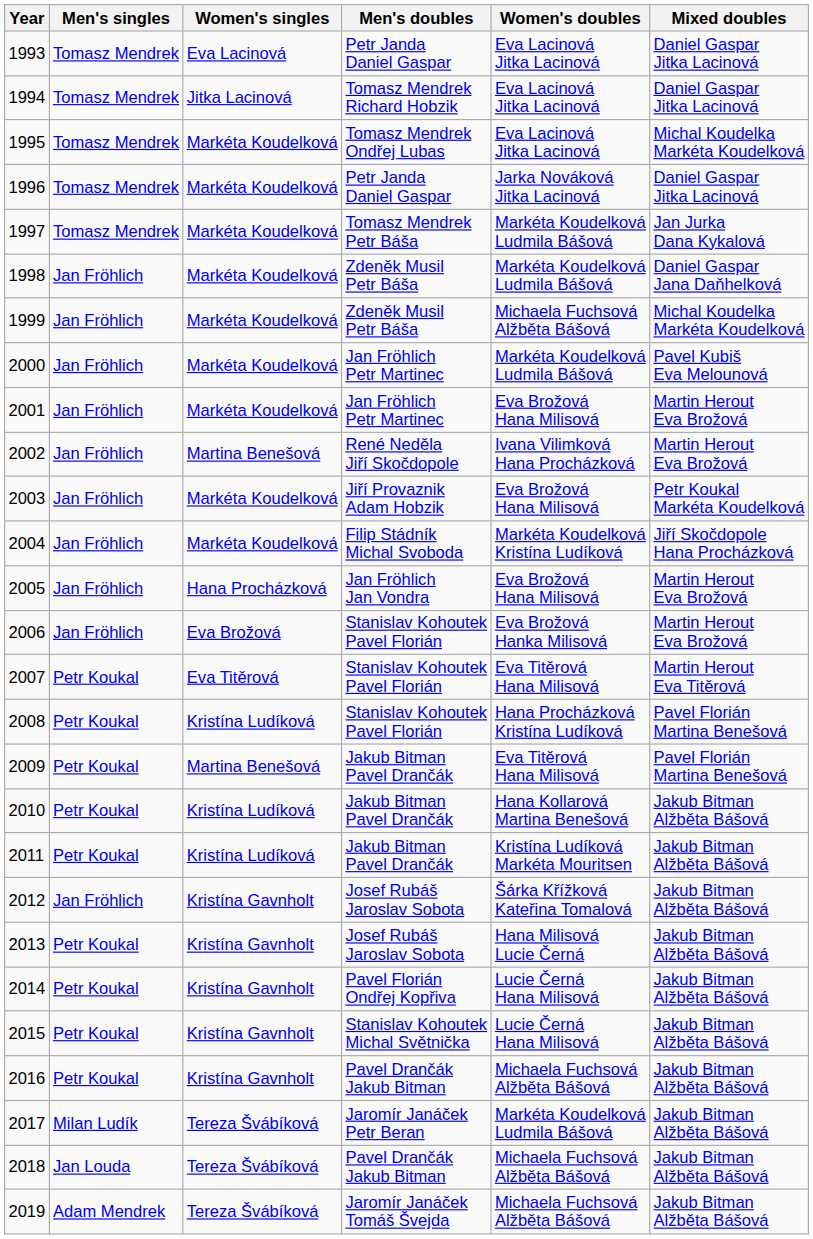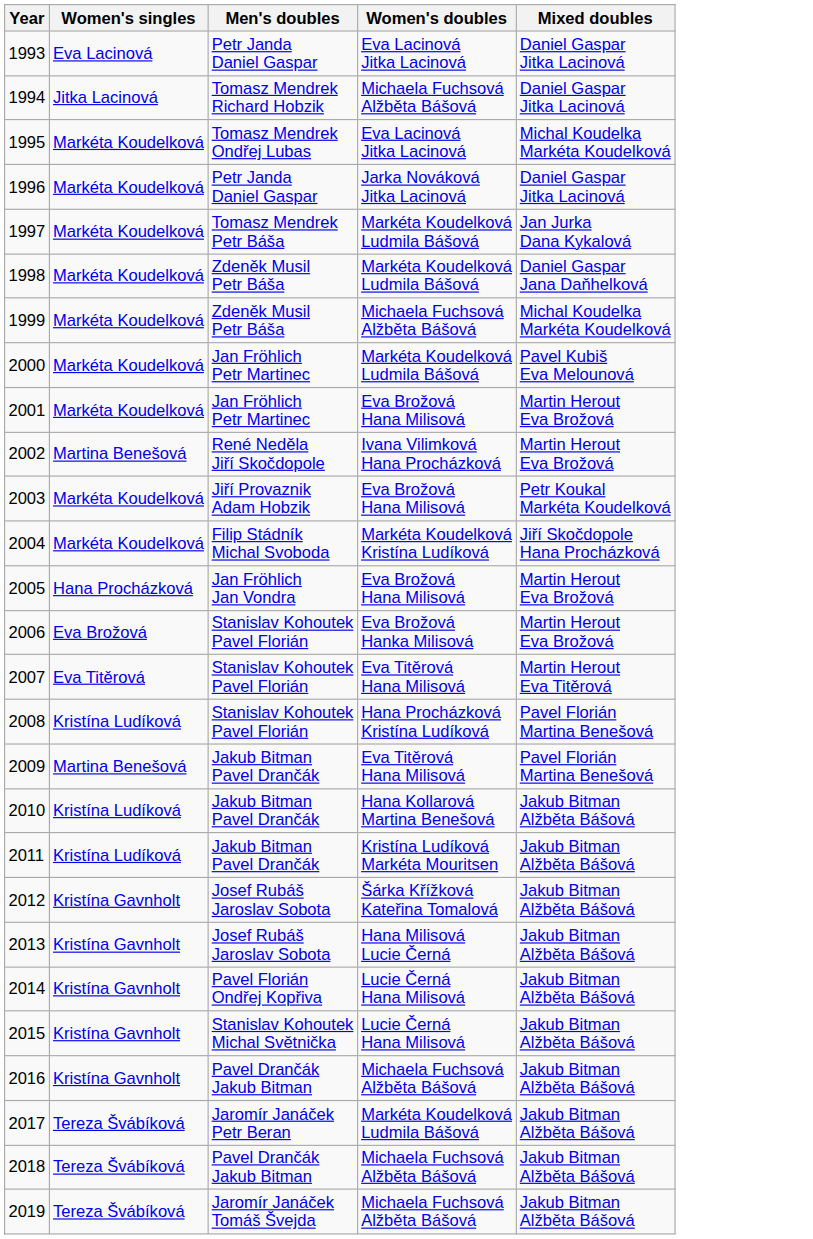 <table class=wikitable style="font-size:90%;">
 <tr>
 <th>Year</th>
-<th>Men's singles</th>
 <th>Women's singles</th>
 <th>Men's doubles</th>
 <th>Women's doubles</th>
 <th>Mixed doubles</th>
 </tr>
 <tr>
 <td>1993</td>
-<td><a href='#'>Tomasz Mendrek</a></td>
 <td><a href='#'>Eva Lacinová</a></td>
 <td><a href='#'>Petr Janda</a><br><a href='#'>Daniel Gaspar</a></td>
 <td><a href='#'>Eva Lacinová</a><br><a href='#'>Jitka Lacinová</a></td>
 <td><a href='#'>Daniel Gaspar</a><br><a href='#'>Jitka Lacinová</a></td>
 </tr>
 <tr>
 <td>1994</td>
-<td><a href='#'>Tomasz Mendrek</a></td>
 <td><a href='#'>Jitka Lacinová</a></td>
 <td><a href='#'>Tomasz Mendrek</a><br><a href='#'>Richard Hobzik</a></td>
-<td><a href='#'>Eva Lacinová</a><br><a href='#'>Jitka Lacinová</a></td>
+<td><a href='#'>Michaela Fuchsová</a><br><a href='#'>Alžběta Bášová</a></td>
 <td><a href='#'>Daniel Gaspar</a><br><a href='#'>Jitka Lacinová</a></td>
 </tr>
 <tr>
 <td>1995</td>
-<td><a href='#'>Tomasz Mendrek</a></td>
 <td><a href='#'>Markéta Koudelková</a></td>
 <td><a href='#'>Tomasz Mendrek</a><br><a href='#'>Ondřej Lubas</a></td>
 <td><a href='#'>Eva Lacinová</a><br><a href='#'>Jitka Lacinová</a></td>
 <td><a href='#'>Michal Koudelka</a><br><a href='#'>Markéta Koudelková</a></td>
 </tr>
 <tr>
 <td>1996</td>
-<td><a href='#'>Tomasz Mendrek</a></td>
 <td><a href='#'>Markéta Koudelková</a></td>
 <td><a href='#'>Petr Janda</a><br><a href='#'>Daniel Gaspar</a></td>
 <td><a href='#'>Jarka Nováková</a><br><a href='#'>Jitka Lacinová</a></td>
 <td><a href='#'>Daniel Gaspar</a><br><a href='#'>Jitka Lacinová</a></td>
 </tr>
 <tr>
 <td>1997</td>
-<td><a href='#'>Tomasz Mendrek</a></td>
 <td><a href='#'>Markéta Koudelková</a></td>
 <td><a href='#'>Tomasz Mendrek</a><br><a href='#'>Petr Báša</a></td>
 <td><a href='#'>Markéta Koudelková</a><br><a href='#'>Ludmila Bášová</a></td>
 <td><a href='#'>Jan Jurka</a><br><a href='#'>Dana Kykalová</a></td>
 </tr>
 <tr>
 <td>1998</td>
-<td><a href='#'>Jan Fröhlich</a></td>
 <td><a href='#'>Markéta Koudelková</a></td>
 <td><a href='#'>Zdeněk Musil</a><br><a href='#'>Petr Báša</a></td>
 <td><a href='#'>Markéta Koudelková</a><br><a href='#'>Ludmila Bášová</a></td>
 <td><a href='#'>Daniel Gaspar</a><br><a href='#'>Jana Daňhelková</a></td>
 </tr>
 <tr>
 <td>1999</td>
-<td><a href='#'>Jan Fröhlich</a></td>
 <td><a href='#'>Markéta Koudelková</a></td>
 <td><a href='#'>Zdeněk Musil</a><br><a href='#'>Petr Báša</a></td>
 <td><a href='#'>Michaela Fuchsová</a><br><a href='#'>Alžběta Bášová</a></td>
 <td><a href='#'>Michal Koudelka</a><br><a href='#'>Markéta Koudelková</a></td>
 </tr>
 <tr>
 <td>2000</td>
-<td><a href='#'>Jan Fröhlich</a></td>
 <td><a href='#'>Markéta Koudelková</a></td>
 <td><a href='#'>Jan Fröhlich</a><br><a href='#'>Petr Martinec</a></td>
 <td><a href='#'>Markéta Koudelková</a><br><a href='#'>Ludmila Bášová</a></td>
 <td><a href='#'>Pavel Kubiš</a><br><a href='#'>Eva Melounová</a></td>
 </tr>
 <tr>
 <td>2001</td>
-<td><a href='#'>Jan Fröhlich</a></td>
 <td><a href='#'>Markéta Koudelková</a></td>
 <td><a href='#'>Jan Fröhlich</a><br><a href='#'>Petr Martinec</a></td>
 <td><a href='#'>Eva Brožová</a><br><a href='#'>Hana Milisová</a></td>
 <td><a href='#'>Martin Herout</a><br><a href='#'>Eva Brožová</a></td>
 </tr>
 <tr>
 <td>2002</td>
-<td><a href='#'>Jan Fröhlich</a></td>
 <td><a href='#'>Martina Benešová</a></td>
 <td><a href='#'>René Neděla</a><br><a href='#'>Jiří Skočdopole</a></td>
 <td><a href='#'>Ivana Vilimková</a><br><a href='#'>Hana Procházková</a></td>
 <td><a href='#'>Martin Herout</a><br><a href='#'>Eva Brožová</a></td>
 </tr>
 <tr>
 <td>2003</td>
-<td><a href='#'>Jan Fröhlich</a></td>
 <td><a href='#'>Markéta Koudelková</a></td>
 <td><a href='#'>Jiří Provaznik</a><br><a href='#'>Adam Hobzik</a></td>
 <td><a href='#'>Eva Brožová</a><br><a href='#'>Hana Milisová</a></td>
 <td><a href='#'>Petr Koukal</a><br><a href='#'>Markéta Koudelková</a></td>
 </tr>
 <tr>
 <td>2004</td>
-<td><a href='#'>Jan Fröhlich</a></td>
 <td><a href='#'>Markéta Koudelková</a></td>
 <td><a href='#'>Filip Stádník</a><br><a href='#'>Michal Svoboda</a></td>
 <td><a href='#'>Markéta Koudelková</a><br><a href='#'>Kristína Ludíková</a></td>
 <td><a href='#'>Jiří Skočdopole</a><br><a href='#'>Hana Procházková</a></td>
 </tr>
 <tr>
 <td>2005</td>
-<td><a href='#'>Jan Fröhlich</a></td>
 <td><a href='#'>Hana Procházková</a></td>
 <td><a href='#'>Jan Fröhlich</a><br><a href='#'>Jan Vondra</a></td>
 <td><a href='#'>Eva Brožová</a><br><a href='#'>Hana Milisová</a></td>
 <td><a href='#'>Martin Herout</a><br><a href='#'>Eva Brožová</a></td>
 </tr>
 <tr>
 <td>2006</td>
-<td><a href='#'>Jan Fröhlich</a></td>
 <td><a href='#'>Eva Brožová</a></td>
 <td><a href='#'>Stanislav Kohoutek</a><br><a href='#'>Pavel Florián</a></td>
 <td><a href='#'>Eva Brožová</a><br><a href='#'>Hanka Milisová</a></td>
 <td><a href='#'>Martin Herout</a><br><a href='#'>Eva Brožová</a></td>
 </tr>
 <tr>
 <td>2007</td>
-<td><a href='#'>Petr Koukal</a></td>
 <td><a href='#'>Eva Titěrová</a></td>
 <td><a href='#'>Stanislav Kohoutek</a><br><a href='#'>Pavel Florián</a></td>
 <td><a href='#'>Eva Titěrová</a><br><a href='#'>Hana Milisová</a></td>
 <td><a href='#'>Martin Herout</a><br><a href='#'>Eva Titěrová</a></td>
 </tr>
 <tr>
 <td>2008</td>
-<td><a href='#'>Petr Koukal</a></td>
 <td><a href='#'>Kristína Ludíková</a></td>
 <td><a href='#'>Stanislav Kohoutek</a><br><a href='#'>Pavel Florián</a></td>
 <td><a href='#'>Hana Procházková</a><br><a href='#'>Kristína Ludíková</a></td>
 <td><a href='#'>Pavel Florián</a><br><a href='#'>Martina Benešová</a></td>
 </tr>
 <tr>
 <td>2009</td>
-<td><a href='#'>Petr Koukal</a></td>
 <td><a href='#'>Martina Benešová</a></td>
 <td><a href='#'>Jakub Bitman</a><br><a href='#'>Pavel Drančák</a></td>
 <td><a href='#'>Eva Titěrová</a><br><a href='#'>Hana Milisová</a></td>
 <td><a href='#'>Pavel Florián</a><br><a href='#'>Martina Benešová</a></td>
 </tr>
 <tr>
 <td>2010</td>
-<td><a href='#'>Petr Koukal</a></td>
 <td><a href='#'>Kristína Ludíková</a></td>
 <td><a href='#'>Jakub Bitman</a><br><a href='#'>Pavel Drančák</a></td>
 <td><a href='#'>Hana Kollarová</a><br><a href='#'>Martina Benešová</a></td>
 <td><a href='#'>Jakub Bitman</a><br><a href='#'>Alžběta Bášová</a></td>
 </tr>
 <tr>
 <td>2011</td>
-<td><a href='#'>Petr Koukal</a></td>
 <td><a href='#'>Kristína Ludíková</a></td>
 <td><a href='#'>Jakub Bitman</a><br><a href='#'>Pavel Drančák</a></td>
 <td><a href='#'>Kristína Ludíková</a><br><a href='#'>Markéta Mouritsen</a></td>
 <td><a href='#'>Jakub Bitman</a><br><a href='#'>Alžběta Bášová</a></td>
 </tr>
 <tr>
 <td>2012</td>
-<td><a href='#'>Jan Fröhlich</a></td>
 <td><a href='#'>Kristína Gavnholt</a></td>
 <td><a href='#'>Josef Rubáš</a><br><a href='#'>Jaroslav Sobota</a></td>
 <td><a href='#'>Šárka Křížková</a><br><a href='#'>Kateřina Tomalová</a></td>
 <td><a href='#'>Jakub Bitman</a><br><a href='#'>Alžběta Bášová</a></td>
 </tr>
 <tr>
 <td>2013</td>
-<td><a href='#'>Petr Koukal</a></td>
 <td><a href='#'>Kristína Gavnholt</a></td>
 <td><a href='#'>Josef Rubáš</a><br><a href='#'>Jaroslav Sobota</a></td>
 <td><a href='#'>Hana Milisová</a><br><a href='#'>Lucie Černá</a></td>
 <td><a href='#'>Jakub Bitman</a><br><a href='#'>Alžběta Bášová</a></td>
 </tr>
 <tr>
 <td>2014</td>
-<td><a href='#'>Petr Koukal</a></td>
 <td><a href='#'>Kristína Gavnholt</a></td>
 <td><a href='#'>Pavel Florián</a><br><a href='#'>Ondřej Kopřiva</a></td>
 <td><a href='#'>Lucie Černá</a><br><a href='#'>Hana Milisová</a></td>
 <td><a href='#'>Jakub Bitman</a><br><a href='#'>Alžběta Bášová</a></td>
 </tr>
 <tr>
 <td>2015</td>
-<td><a href='#'>Petr Koukal</a></td>
 <td><a href='#'>Kristína Gavnholt</a></td>
 <td><a href='#'>Stanislav Kohoutek</a><br><a href='#'>Michal Světnička</a></td>
 <td><a href='#'>Lucie Černá</a><br><a href='#'>Hana Milisová</a></td>
 <td><a href='#'>Jakub Bitman</a><br><a href='#'>Alžběta Bášová</a></td>
 </tr>
 <tr>
 <td>2016</td>
-<td><a href='#'>Petr Koukal</a></td>
 <td><a href='#'>Kristína Gavnholt</a></td>
 <td><a href='#'>Pavel Drančák</a><br><a href='#'>Jakub Bitman</a></td>
 <td><a href='#'>Michaela Fuchsová</a><br><a href='#'>Alžběta Bášová</a></td>
 <td><a href='#'>Jakub Bitman</a><br><a href='#'>Alžběta Bášová</a></td>
 </tr>
 <tr>
 <td>2017</td>
-<td><a href='#'>Milan Ludík</a></td>
 <td><a href='#'>Tereza Švábíková</a></td>
 <td><a href='#'>Jaromír Janáček</a><br><a href='#'>Petr Beran</a></td>
 <td><a href='#'>Markéta Koudelková</a><br><a href='#'>Ludmila Bášová</a></td>
 <td><a href='#'>Jakub Bitman</a><br><a href='#'>Alžběta Bášová</a></td>
 </tr>
 <tr>
 <td>2018</td>
-<td><a href='#'>Jan Louda</a></td>
 <td><a href='#'>Tereza Švábíková</a></td>
 <td><a href='#'>Pavel Drančák</a><br><a href='#'>Jakub Bitman</a></td>
 <td><a href='#'>Michaela Fuchsová</a><br><a href='#'>Alžběta Bášová</a></td>
 <td><a href='#'>Jakub Bitman</a><br><a href='#'>Alžběta Bášová</a></td>
 </tr>
 <tr>
 <td>2019</td>
-<td><a href='#'>Adam Mendrek</a></td>
 <td><a href='#'>Tereza Švábíková</a></td>
 <td><a href='#'>Jaromír Janáček</a><br><a href='#'>Tomáš Švejda</a></td>
 <td><a href='#'>Michaela Fuchsová</a><br><a href='#'>Alžběta Bášová</a></td>
 <td><a href='#'>Jakub Bitman</a><br><a href='#'>Alžběta Bášová</a></td>
 </tr>
 </table>
